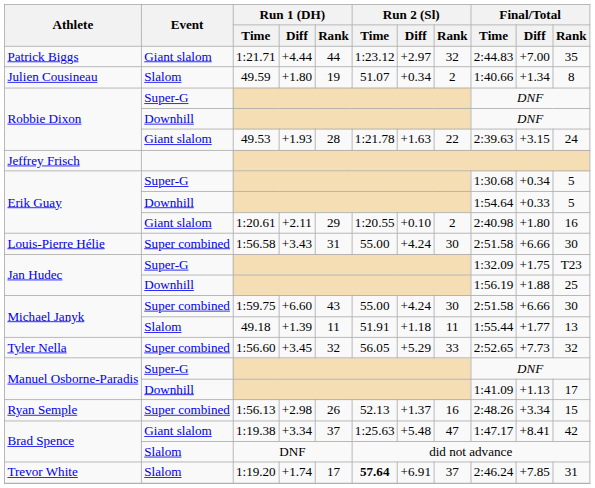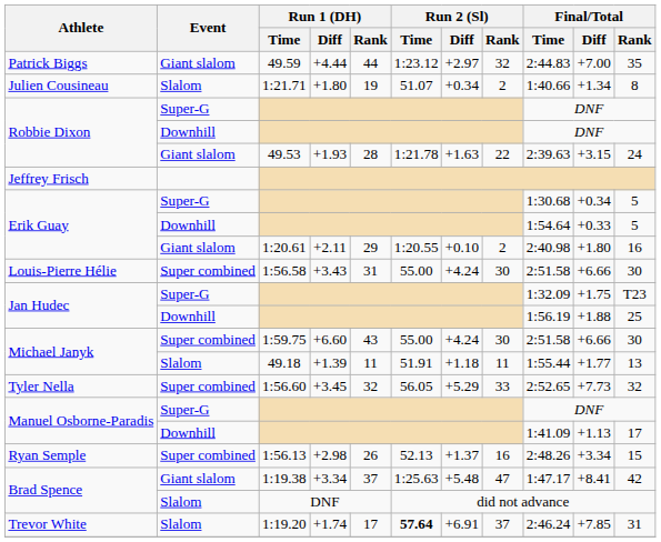 <table class="wikitable">
 <tr>
 <th rowspan="2">Athlete</th>
 <th rowspan="2">Event</th>
 <th colspan="3">Run 1 (DH)</th>
 <th colspan="3">Run 2 (Sl)</th>
 <th colspan="3">Final/Total</th>
 </tr>
 <tr>
 <th>Time</th>
 <th>Diff</th>
 <th>Rank</th>
 <th>Time</th>
 <th>Diff</th>
 <th>Rank</th>
 <th>Time</th>
 <th>Diff</th>
 <th>Rank</th>
 </tr>
 <tr>
 <td><a href='#'>Patrick Biggs</a></td>
 <td><a href='#'>Giant slalom</a></td>
-<td align="center">1:21.71</td>
+<td align="center">49.59</td>
 <td align="center">+4.44</td>
 <td align="center">44</td>
 <td align="center">1:23.12</td>
 <td align="center">+2.97</td>
 <td align="center">32</td>
 <td align="center">2:44.83</td>
 <td align="center">+7.00</td>
 <td align="center">35</td>
 </tr>
 <tr>
 <td><a href='#'>Julien Cousineau</a></td>
 <td><a href='#'>Slalom</a></td>
-<td align="center">49.59</td>
+<td align="center">1:21.71</td>
 <td align="center">+1.80</td>
 <td align="center">19</td>
 <td align="center">51.07</td>
 <td align="center">+0.34</td>
 <td align="center">2</td>
 <td align="center">1:40.66</td>
 <td align="center">+1.34</td>
 <td align="center">8</td>
 </tr>
 <tr>
 <td rowspan="3"><a href='#'>Robbie Dixon</a></td>
 <td><a href='#'>Super-G</a></td>
 <td colspan="6" bgcolor="wheat"></td>
 <td colspan="3" align="center"><em>DNF</em></td>
 </tr>
 <tr>
 <td><a href='#'>Downhill</a></td>
 <td colspan="6" bgcolor="wheat"></td>
 <td colspan="3" align="center"><em>DNF</em></td>
 </tr>
 <tr>
 <td><a href='#'>Giant slalom</a></td>
 <td align="center">49.53</td>
 <td align="center">+1.93</td>
 <td align="center">28</td>
 <td align="center">1:21.78</td>
 <td align="center">+1.63</td>
 <td align="center">22</td>
 <td align="center">2:39.63</td>
 <td align="center">+3.15</td>
 <td align="center">24</td>
 </tr>
 <tr>
 <td><a href='#'>Jeffrey Frisch</a></td>
 <td></td>
 <td colspan="9" bgcolor="wheat"></td>
 </tr>
 <tr>
 <td rowspan="3"><a href='#'>Erik Guay</a></td>
 <td><a href='#'>Super-G</a></td>
 <td colspan="6" bgcolor="wheat"></td>
 <td align="center">1:30.68</td>
 <td align="center">+0.34</td>
 <td align="center">5</td>
 </tr>
 <tr>
 <td><a href='#'>Downhill</a></td>
 <td colspan="6" bgcolor="wheat"></td>
 <td align="center">1:54.64</td>
 <td align="center">+0.33</td>
 <td align="center">5</td>
 </tr>
 <tr>
 <td><a href='#'>Giant slalom</a></td>
 <td align="center">1:20.61</td>
 <td align="center">+2.11</td>
 <td align="center">29</td>
 <td align="center">1:20.55</td>
 <td align="center">+0.10</td>
 <td align="center">2</td>
 <td align="center">2:40.98</td>
 <td align="center">+1.80</td>
 <td align="center">16</td>
 </tr>
 <tr>
 <td><a href='#'>Louis-Pierre Hélie</a></td>
 <td><a href='#'>Super combined</a></td>
 <td align="center">1:56.58</td>
 <td align="center">+3.43</td>
 <td align="center">31</td>
 <td align="center">55.00</td>
 <td align="center">+4.24</td>
 <td align="center">30</td>
 <td align="center">2:51.58</td>
 <td align="center">+6.66</td>
 <td align="center">30</td>
 </tr>
 <tr>
 <td rowspan="2"><a href='#'>Jan Hudec</a></td>
 <td><a href='#'>Super-G</a></td>
 <td colspan="6" bgcolor="wheat"></td>
 <td align="center">1:32.09</td>
 <td align="center">+1.75</td>
 <td align="center">T23</td>
 </tr>
 <tr>
 <td><a href='#'>Downhill</a></td>
 <td colspan="6" bgcolor="wheat"></td>
 <td align="center">1:56.19</td>
 <td align="center">+1.88</td>
 <td align="center">25</td>
 </tr>
 <tr>
 <td rowspan="2"><a href='#'>Michael Janyk</a></td>
 <td><a href='#'>Super combined</a></td>
 <td align="center">1:59.75</td>
 <td align="center">+6.60</td>
 <td align="center">43</td>
 <td align="center">55.00</td>
 <td align="center">+4.24</td>
 <td align="center">30</td>
 <td align="center">2:51.58</td>
 <td align="center">+6.66</td>
 <td align="center">30</td>
 </tr>
 <tr>
 <td><a href='#'>Slalom</a></td>
 <td align="center">49.18</td>
 <td align="center">+1.39</td>
 <td align="center">11</td>
 <td align="center">51.91</td>
 <td align="center">+1.18</td>
 <td align="center">11</td>
 <td align="center">1:55.44</td>
 <td align="center">+1.77</td>
 <td align="center">13</td>
 </tr>
 <tr>
 <td><a href='#'>Tyler Nella</a></td>
 <td><a href='#'>Super combined</a></td>
 <td align="center">1:56.60</td>
 <td align="center">+3.45</td>
 <td align="center">32</td>
 <td align="center">56.05</td>
 <td align="center">+5.29</td>
 <td align="center">33</td>
 <td align="center">2:52.65</td>
 <td align="center">+7.73</td>
 <td align="center">32</td>
 </tr>
 <tr>
 <td rowspan="2"><a href='#'>Manuel Osborne-Paradis</a></td>
 <td><a href='#'>Super-G</a></td>
 <td colspan="6" bgcolor="wheat"></td>
 <td align="center" colspan="3"><em>DNF</em></td>
 </tr>
 <tr>
 <td><a href='#'>Downhill</a></td>
 <td colspan="6" bgcolor="wheat"></td>
 <td align="center">1:41.09</td>
 <td align="center">+1.13</td>
 <td align="center">17</td>
 </tr>
 <tr>
 <td><a href='#'>Ryan Semple</a></td>
 <td><a href='#'>Super combined</a></td>
 <td align="center">1:56.13</td>
 <td align="center">+2.98</td>
 <td align="center">26</td>
 <td align="center">52.13</td>
 <td align="center">+1.37</td>
 <td align="center">16</td>
 <td align="center">2:48.26</td>
 <td align="center">+3.34</td>
 <td align="center">15</td>
 </tr>
 <tr>
 <td rowspan="2"><a href='#'>Brad Spence</a></td>
 <td><a href='#'>Giant slalom</a></td>
 <td align="center">1:19.38</td>
 <td align="center">+3.34</td>
 <td align="center">37</td>
 <td align="center">1:25.63</td>
 <td align="center">+5.48</td>
 <td align="center">47</td>
 <td align="center">1:47.17</td>
 <td align="center">+8.41</td>
 <td align="center">42</td>
 </tr>
 <tr>
 <td><a href='#'>Slalom</a></td>
 <td align="center" colspan="3">DNF</td>
 <td align="center" colspan="6">did not advance</td>
 </tr>
 <tr>
 <td><a href='#'>Trevor White</a></td>
 <td><a href='#'>Slalom</a></td>
 <td align="center">1:19.20</td>
 <td align="center">+1.74</td>
 <td align="center">17</td>
 <td align="center"><strong>57.64</strong></td>
 <td align="center">+6.91</td>
 <td align="center">37</td>
 <td align="center">2:46.24</td>
 <td align="center">+7.85</td>
 <td align="center">31</td>
 </tr>
 <tr>
 </tr>
 </table>
